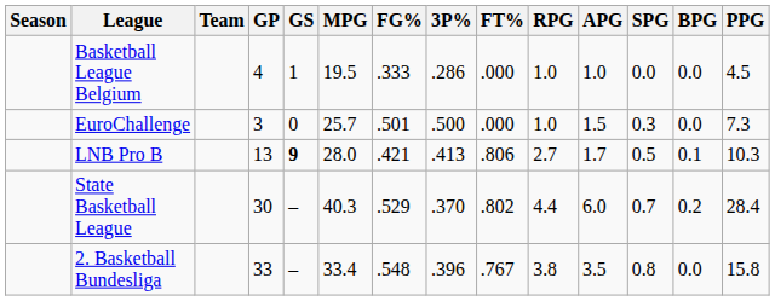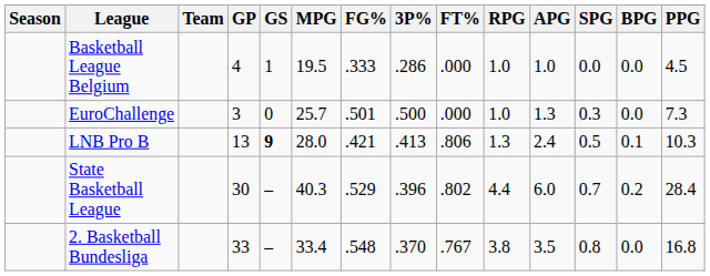 <table class="wikitable sortable">
 <tr>
 <th>Season</th>
 <th>League</th>
 <th>Team</th>
 <th>GP</th>
 <th>GS</th>
 <th>MPG</th>
 <th>FG%</th>
 <th>3P%</th>
 <th>FT%</th>
 <th>RPG</th>
 <th>APG</th>
 <th>SPG</th>
 <th>BPG</th>
 <th>PPG</th>
 </tr>
 <tr>
 <td></td>
 <td><a href='#'>Basketball League Belgium</a></td>
 <td></td>
 <td>4</td>
 <td>1</td>
 <td>19.5</td>
 <td>.333</td>
 <td>.286</td>
 <td>.000</td>
 <td>1.0</td>
 <td>1.0</td>
 <td>0.0</td>
 <td>0.0</td>
 <td>4.5</td>
 </tr>
 <tr>
 <td></td>
 <td><a href='#'>EuroChallenge</a></td>
 <td></td>
 <td>3</td>
 <td>0</td>
 <td>25.7</td>
 <td>.501</td>
 <td>.500</td>
 <td>.000</td>
 <td>1.0</td>
-<td>1.5</td>
+<td>1.3</td>
 <td>0.3</td>
 <td>0.0</td>
 <td>7.3</td>
 </tr>
 <tr>
 <td></td>
 <td><a href='#'>LNB Pro B</a></td>
 <td></td>
 <td>13</td>
 <td><strong>9</strong></td>
 <td>28.0</td>
 <td>.421</td>
 <td>.413</td>
 <td>.806</td>
-<td>2.7</td>
-<td>1.7</td>
+<td>1.3</td>
+<td>2.4</td>
 <td>0.5</td>
 <td>0.1</td>
 <td>10.3</td>
 </tr>
 <tr>
 <td></td>
 <td><a href='#'>State Basketball League</a></td>
 <td></td>
 <td>30</td>
 <td>–</td>
 <td>40.3</td>
 <td>.529</td>
-<td>.370</td>
+<td>.396</td>
 <td>.802</td>
 <td>4.4</td>
 <td>6.0</td>
 <td>0.7</td>
 <td>0.2</td>
 <td>28.4</td>
 </tr>
 <tr>
 <td></td>
 <td><a href='#'>2. Basketball Bundesliga</a></td>
 <td></td>
 <td>33</td>
 <td>–</td>
 <td>33.4</td>
 <td>.548</td>
-<td>.396</td>
+<td>.370</td>
 <td>.767</td>
 <td>3.8</td>
 <td>3.5</td>
 <td>0.8</td>
 <td>0.0</td>
-<td>15.8</td>
+<td>16.8</td>
 </tr>
 </table>
